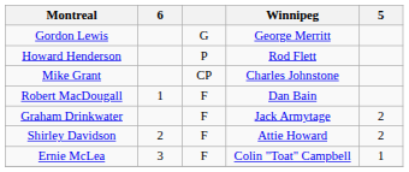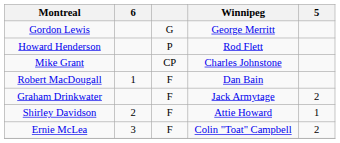 <table class="wikitable" style="text-align:center;">
 <tr>
 <th style="width:10em">Montreal</th>
 <th style="width:3em">6</th>
 <th style="width:3em"></th>
 <th style="width:10em">Winnipeg</th>
 <th style="width:3em">5</th>
 </tr>
 <tr>
 <td><a href='#'>Gordon Lewis</a></td>
 <td></td>
 <td>G</td>
 <td><a href='#'>George Merritt</a></td>
 <td></td>
 </tr>
 <tr>
 <td><a href='#'>Howard Henderson</a></td>
 <td></td>
 <td>P</td>
 <td><a href='#'>Rod Flett</a></td>
 <td></td>
 </tr>
 <tr>
 <td><a href='#'>Mike Grant</a></td>
 <td></td>
 <td>CP</td>
 <td><a href='#'>Charles Johnstone</a></td>
 <td></td>
 </tr>
 <tr>
 <td><a href='#'>Robert MacDougall</a></td>
 <td>1</td>
 <td>F</td>
 <td><a href='#'>Dan Bain</a></td>
 <td></td>
 </tr>
 <tr>
 <td><a href='#'>Graham Drinkwater</a></td>
 <td></td>
 <td>F</td>
 <td><a href='#'>Jack Armytage</a></td>
 <td>2</td>
 </tr>
 <tr>
 <td><a href='#'>Shirley Davidson</a></td>
 <td>2</td>
 <td>F</td>
 <td><a href='#'>Attie Howard</a></td>
-<td>2</td>
+<td>1</td>
 </tr>
 <tr>
 <td><a href='#'>Ernie McLea</a></td>
 <td>3</td>
 <td>F</td>
 <td><a href='#'>Colin "Toat" Campbell</a></td>
-<td>1</td>
+<td>2</td>
 </tr>
 <tr>
 </tr>
 </table>
